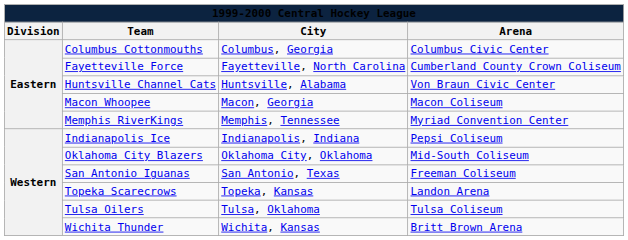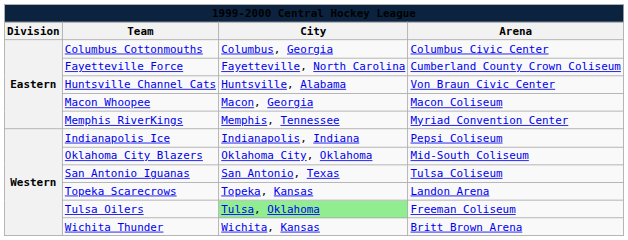 <table class="wikitable" style="width:auto">
 <tr>
 <td bgcolor="#0C2340" align="center" colspan="5"><strong><span>1999-2000 Central Hockey League</span></strong></td>
 </tr>
 <tr>
 <th>Division</th>
 <th>Team</th>
 <th>City</th>
 <th>Arena</th>
 </tr>
 <tr>
 <th rowspan="5">Eastern</th>
 <td><a href='#'>Columbus Cottonmouths</a></td>
 <td><a href='#'>Columbus</a>, <a href='#'>Georgia</a></td>
 <td><a href='#'>Columbus Civic Center</a></td>
 </tr>
 <tr>
 <td><a href='#'>Fayetteville Force</a></td>
 <td><a href='#'>Fayetteville</a>, <a href='#'>North Carolina</a></td>
 <td><a href='#'>Cumberland County Crown Coliseum</a></td>
 </tr>
 <tr>
 <td><a href='#'>Huntsville Channel Cats</a></td>
 <td><a href='#'>Huntsville</a>, <a href='#'>Alabama</a></td>
 <td><a href='#'>Von Braun Civic Center</a></td>
 </tr>
 <tr>
 <td><a href='#'>Macon Whoopee</a></td>
 <td><a href='#'>Macon</a>, <a href='#'>Georgia</a></td>
 <td><a href='#'>Macon Coliseum</a></td>
 </tr>
 <tr>
 <td><a href='#'>Memphis RiverKings</a></td>
 <td><a href='#'>Memphis</a>, <a href='#'>Tennessee</a></td>
 <td><a href='#'>Myriad Convention Center</a></td>
 </tr>
 <tr>
 <th rowspan="6">Western</th>
 <td><a href='#'>Indianapolis Ice</a></td>
 <td><a href='#'>Indianapolis</a>, <a href='#'>Indiana</a></td>
 <td><a href='#'>Pepsi Coliseum</a></td>
 </tr>
 <tr>
 <td><a href='#'>Oklahoma City Blazers</a></td>
 <td><a href='#'>Oklahoma City</a>, <a href='#'>Oklahoma</a></td>
 <td><a href='#'>Mid-South Coliseum</a></td>
 </tr>
 <tr>
 <td><a href='#'>San Antonio Iguanas</a></td>
 <td><a href='#'>San Antonio</a>, <a href='#'>Texas</a></td>
-<td><a href='#'>Freeman Coliseum</a></td>
+<td><a href='#'>Tulsa Coliseum</a></td>
 </tr>
 <tr>
 <td><a href='#'>Topeka Scarecrows</a></td>
 <td><a href='#'>Topeka</a>, <a href='#'>Kansas</a></td>
 <td><a href='#'>Landon Arena</a></td>
 </tr>
 <tr>
 <td><a href='#'>Tulsa Oilers</a></td>
-<td><a href='#'>Tulsa</a>, <a href='#'>Oklahoma</a></td>
-<td><a href='#'>Tulsa Coliseum</a></td>
+<td style="background: lightgreen;"><a href='#'>Tulsa</a>, <a href='#'>Oklahoma</a></td>
+<td><a href='#'>Freeman Coliseum</a></td>
 </tr>
 <tr>
 <td><a href='#'>Wichita Thunder</a></td>
 <td><a href='#'>Wichita</a>, <a href='#'>Kansas</a></td>
 <td><a href='#'>Britt Brown Arena</a></td>
 </tr>
 </table>
